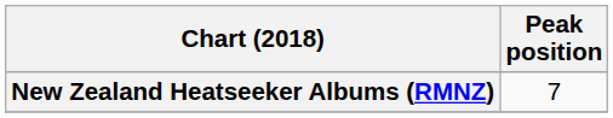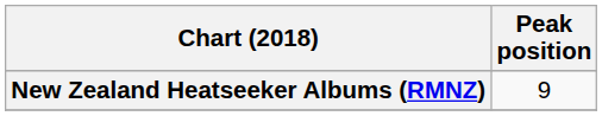 <table class="wikitable sortable plainrowheaders" style="text-align:center;">
 <tr>
 <th scope="col">Chart (2018)</th>
 <th scope="col">Peak<br>position</th>
 </tr>
 <tr>
 </tr>
 <tr>
 </tr>
 <tr>
 </tr>
 <tr>
 </tr>
 <tr>
 </tr>
 <tr>
 </tr>
 <tr>
 <th scope="row">New Zealand Heatseeker Albums (<a href='#'>RMNZ</a>)</th>
-<td>7</td>
+<td>9</td>
 </tr>
 <tr>
 </tr>
 <tr>
 </tr>
 <tr>
 </tr>
 <tr>
 </tr>
 </table>
